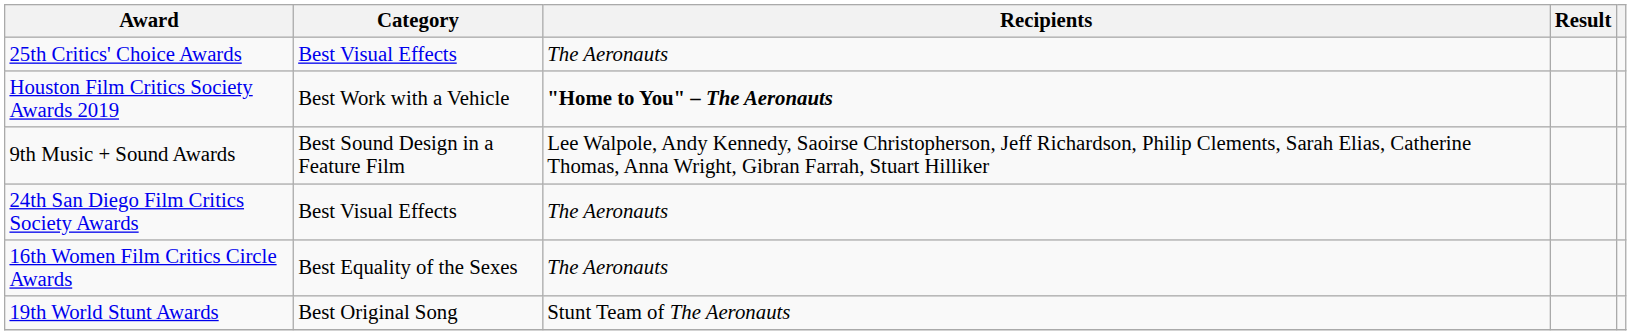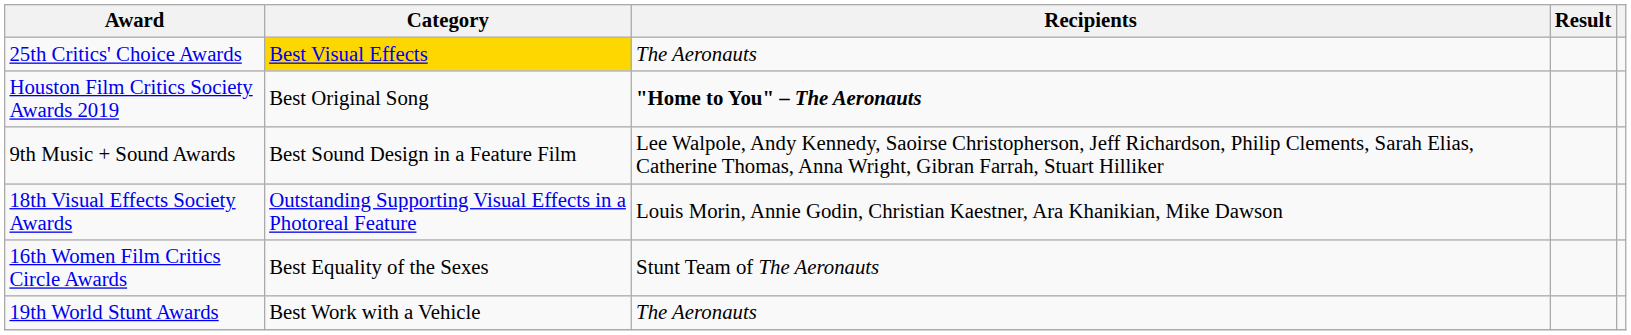 <table class="wikitable plainrowheaders sortable">
 <tr>
 <th scope="col">Award</th>
 <th scope="col">Category</th>
 <th scope="col">Recipients</th>
 <th scope="col">Result</th>
 <th scope="col" class="unsortable"></th>
 </tr>
 <tr>
 <td scope="row"><a href='#'>25th Critics' Choice Awards</a></td>
-<td><a href='#'>Best Visual Effects</a></td>
+<td style="background: gold;"><a href='#'>Best Visual Effects</a></td>
 <td><em>The Aeronauts</em></td>
 <td></td>
 <td style="text-align:center;"></td>
 </tr>
 <tr>
 <td scope="row"><a href='#'>Houston Film Critics Society Awards 2019</a></td>
-<td>Best Work with a Vehicle</td>
+<td>Best Original Song</td>
 <td><strong>"Home to You" – <em>The Aeronauts</em></strong></td>
 <td></td>
 <td style="text-align:center;"></td>
 </tr>
 <tr>
 <td scope="row">9th Music + Sound Awards</td>
 <td>Best Sound Design in a Feature Film</td>
 <td>Lee Walpole, Andy Kennedy, Saoirse Christopherson, Jeff Richardson, Philip Clements, Sarah Elias, Catherine Thomas, Anna Wright, Gibran Farrah, Stuart Hilliker</td>
 <td></td>
 <td></td>
 </tr>
 <tr>
-<td scope="row"><a href='#'>24th San Diego Film Critics Society Awards</a></td>
-<td>Best Visual Effects</td>
-<td><em>The Aeronauts</em></td>
+<td scope="row"><a href='#'>18th Visual Effects Society Awards</a></td>
+<td><a href='#'>Outstanding Supporting Visual Effects in a Photoreal Feature</a></td>
+<td>Louis Morin, Annie Godin, Christian Kaestner, Ara Khanikian, Mike Dawson</td>
 <td></td>
 <td style="text-align:center;"></td>
 </tr>
 <tr>
 <td scope="row"><a href='#'>16th Women Film Critics Circle Awards</a></td>
 <td>Best Equality of the Sexes</td>
-<td><em>The Aeronauts</em></td>
+<td>Stunt Team of <em>The Aeronauts</em></td>
 <td></td>
 <td style="text-align:center;"></td>
 </tr>
 <tr>
 <td scope="row"><a href='#'>19th World Stunt Awards</a></td>
-<td>Best Original Song</td>
-<td>Stunt Team of <em>The Aeronauts</em></td>
+<td>Best Work with a Vehicle</td>
+<td><em>The Aeronauts</em></td>
 <td></td>
 <td style="text-align:center;"></td>
 </tr>
 <tr>
 </tr>
 </table>
